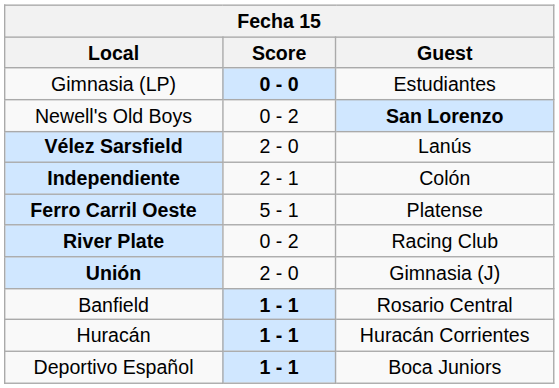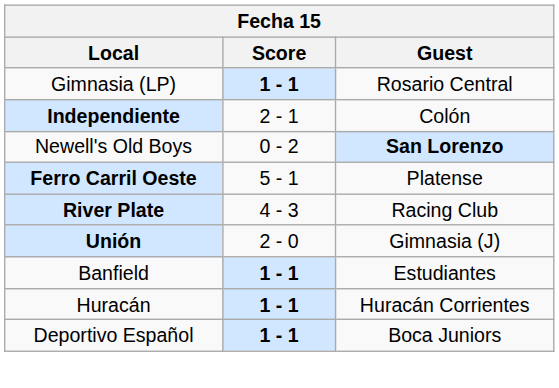 <table class="wikitable nowrap" style="font-size:88%; float:left; margin-right:1em;">
 <tr>
 <th colspan=3 align=center>Fecha 15</th>
 </tr>
 <tr>
 <th width="150">Local</th>
 <th width="75">Score</th>
 <th width="150">Guest</th>
 </tr>
 <tr align=center>
 <td>Gimnasia (LP)</td>
-<td bgcolor=#D0E7FF><strong>0 - 0</strong></td>
-<td>Estudiantes</td>
+<td bgcolor=#D0E7FF><strong>1 - 1</strong></td>
+<td>Rosario Central</td>
+</tr>
+<tr align=center>
+<td bgcolor=#D0E7FF><strong>Independiente</strong></td>
+<td>2 - 1</td>
+<td>Colón</td>
 </tr>
 <tr align=center>
 <td>Newell's Old Boys</td>
 <td>0 - 2</td>
 <td bgcolor=#D0E7FF><strong>San Lorenzo</strong></td>
-</tr>
-<tr align=center>
-<td bgcolor=#D0E7FF><strong>Vélez Sarsfield</strong></td>
-<td>2 - 0</td>
-<td>Lanús</td>
-</tr>
-<tr align=center>
-<td bgcolor=#D0E7FF><strong>Independiente</strong></td>
-<td>2 - 1</td>
-<td>Colón</td>
 </tr>
 <tr align=center>
 <td bgcolor=#D0E7FF><strong>Ferro Carril Oeste</strong></td>
 <td>5 - 1</td>
 <td>Platense</td>
 </tr>
 <tr align=center>
 <td bgcolor=#D0E7FF><strong>River Plate</strong></td>
-<td>0 - 2</td>
+<td>4 - 3</td>
 <td>Racing Club</td>
 </tr>
 <tr align=center>
 <td bgcolor=#D0E7FF><strong>Unión</strong></td>
 <td>2 - 0</td>
 <td>Gimnasia (J)</td>
 </tr>
 <tr align=center>
 <td>Banfield</td>
 <td bgcolor=#D0E7FF><strong>1 - 1</strong></td>
-<td>Rosario Central</td>
+<td>Estudiantes</td>
 </tr>
 <tr align=center>
 <td>Huracán</td>
 <td bgcolor=#D0E7FF><strong>1 - 1</strong></td>
 <td>Huracán Corrientes</td>
 </tr>
 <tr align=center>
 <td>Deportivo Español</td>
 <td bgcolor=#D0E7FF><strong>1 - 1</strong></td>
 <td>Boca Juniors</td>
 </tr>
 </table>
